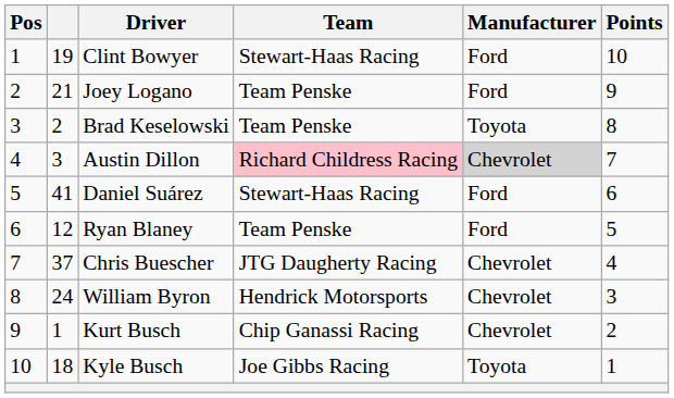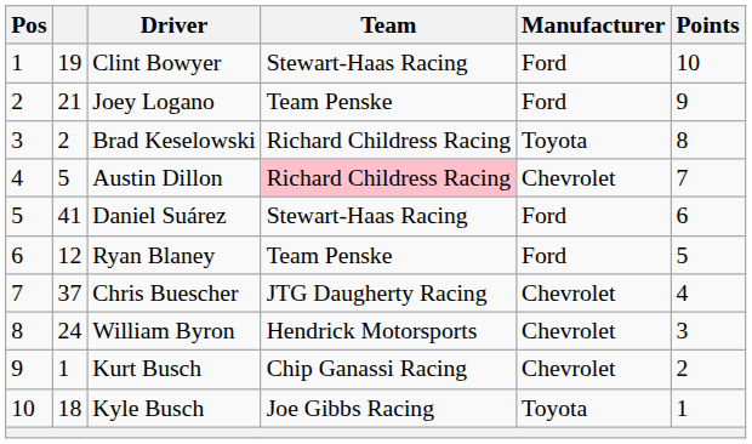 <table class="wikitable" style="font-size:98%">
 <tr>
 <th>Pos</th>
 <th></th>
 <th>Driver</th>
 <th>Team</th>
 <th>Manufacturer</th>
 <th>Points</th>
 </tr>
 <tr>
 <td>1</td>
 <td>19</td>
 <td>Clint Bowyer</td>
 <td>Stewart-Haas Racing</td>
 <td>Ford</td>
 <td>10</td>
 </tr>
 <tr>
 <td>2</td>
 <td>21</td>
 <td>Joey Logano</td>
 <td>Team Penske</td>
 <td>Ford</td>
 <td>9</td>
 </tr>
 <tr>
 <td>3</td>
 <td>2</td>
 <td>Brad Keselowski</td>
-<td>Team Penske</td>
+<td>Richard Childress Racing</td>
 <td>Toyota</td>
 <td>8</td>
 </tr>
 <tr>
 <td>4</td>
-<td>3</td>
+<td>5</td>
 <td>Austin Dillon</td>
 <td style="background: pink;">Richard Childress Racing</td>
-<td style="background: lightgrey;">Chevrolet</td>
+<td>Chevrolet</td>
 <td>7</td>
 </tr>
 <tr>
 <td>5</td>
 <td>41</td>
 <td>Daniel Suárez</td>
 <td>Stewart-Haas Racing</td>
 <td>Ford</td>
 <td>6</td>
 </tr>
 <tr>
 <td>6</td>
 <td>12</td>
 <td>Ryan Blaney</td>
 <td>Team Penske</td>
 <td>Ford</td>
 <td>5</td>
 </tr>
 <tr>
 <td>7</td>
 <td>37</td>
 <td>Chris Buescher</td>
 <td>JTG Daugherty Racing</td>
 <td>Chevrolet</td>
 <td>4</td>
 </tr>
 <tr>
 <td>8</td>
 <td>24</td>
 <td>William Byron</td>
 <td>Hendrick Motorsports</td>
 <td>Chevrolet</td>
 <td>3</td>
 </tr>
 <tr>
 <td>9</td>
 <td>1</td>
 <td>Kurt Busch</td>
 <td>Chip Ganassi Racing</td>
 <td>Chevrolet</td>
 <td>2</td>
 </tr>
 <tr>
 <td>10</td>
 <td>18</td>
 <td>Kyle Busch</td>
 <td>Joe Gibbs Racing</td>
 <td>Toyota</td>
 <td>1</td>
 </tr>
 <tr>
 <th colspan="6"></th>
 </tr>
 </table>
